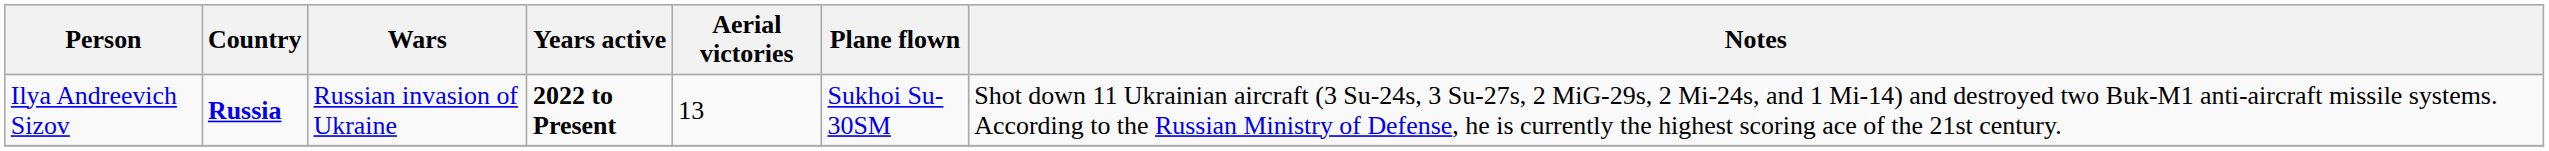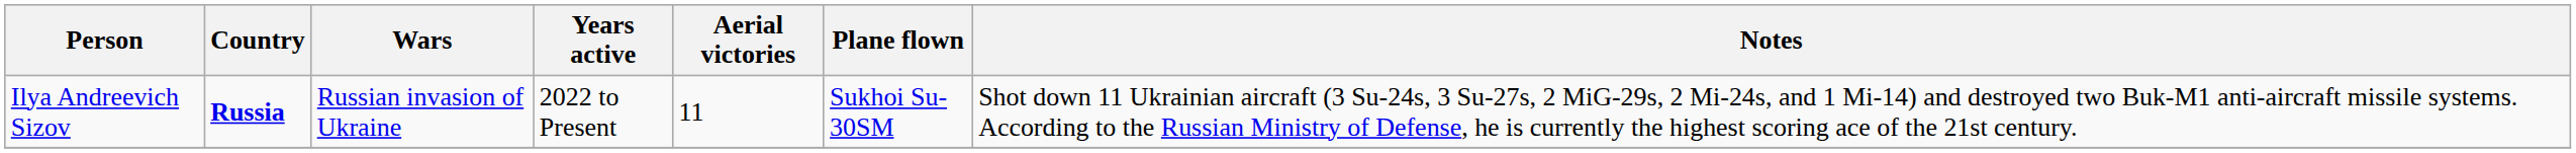 <table class="wikitable">
 <tr>
 <th>Person</th>
 <th>Country</th>
 <th>Wars</th>
 <th>Years active</th>
 <th>Aerial victories</th>
 <th>Plane flown</th>
 <th>Notes</th>
 </tr>
 <tr>
 <td><a href='#'>Ilya Andreevich Sizov</a></td>
 <td><strong> <a href='#'>Russia</a></strong></td>
 <td><a href='#'>Russian invasion of Ukraine</a></td>
-<td><strong>2022 to Present</strong></td>
-<td>13</td>
+<td>2022 to Present</td>
+<td>11</td>
 <td><a href='#'>Sukhoi Su-30SM</a></td>
 <td>Shot down 11 Ukrainian aircraft (3 Su-24s, 3 Su-27s, 2 MiG-29s, 2 Mi-24s, and 1 Mi-14) and destroyed two Buk-M1 anti-aircraft missile systems. According to the <a href='#'>Russian Ministry of Defense</a>, he is currently the highest scoring ace of the 21st century.</td>
 </tr>
 <tr>
 </tr>
 </table>
